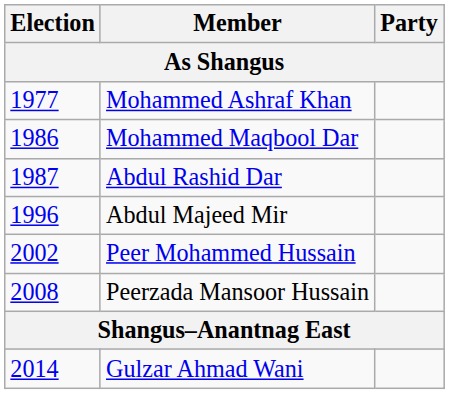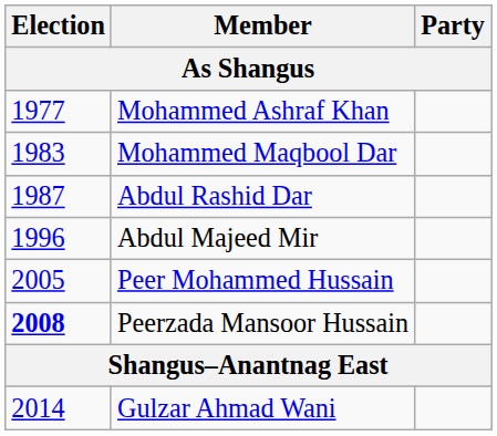 <table class="wikitable sortable">
 <tr>
 <th>Election</th>
 <th>Member</th>
 <th colspan="2">Party</th>
 </tr>
 <tr>
 <th colspan="4">As Shangus</th>
 </tr>
 <tr>
 <td><a href='#'>1977</a></td>
 <td><a href='#'>Mohammed Ashraf Khan</a></td>
 <td></td>
 </tr>
 <tr>
-<td><a href='#'>1986</a></td>
+<td><a href='#'>1983</a></td>
 <td><a href='#'>Mohammed Maqbool Dar</a></td>
 <td></td>
 </tr>
 <tr>
 <td><a href='#'>1987</a></td>
 <td><a href='#'>Abdul Rashid Dar</a></td>
 <td></td>
 </tr>
 <tr>
 <td><a href='#'>1996</a></td>
 <td>Abdul Majeed Mir</td>
 </tr>
 <tr>
-<td><a href='#'>2002</a></td>
+<td><a href='#'>2005</a></td>
 <td><a href='#'>Peer Mohammed Hussain</a></td>
 <td></td>
 </tr>
 <tr>
-<td><a href='#'>2008</a></td>
+<td><strong><a href='#'>2008</a></strong></td>
 <td>Peerzada Mansoor Hussain</td>
 </tr>
 <tr>
 <th colspan="4">Shangus–Anantnag East</th>
 </tr>
 <tr>
 <td><a href='#'>2014</a></td>
 <td><a href='#'>Gulzar Ahmad Wani</a></td>
 <td></td>
 </tr>
 </table>
